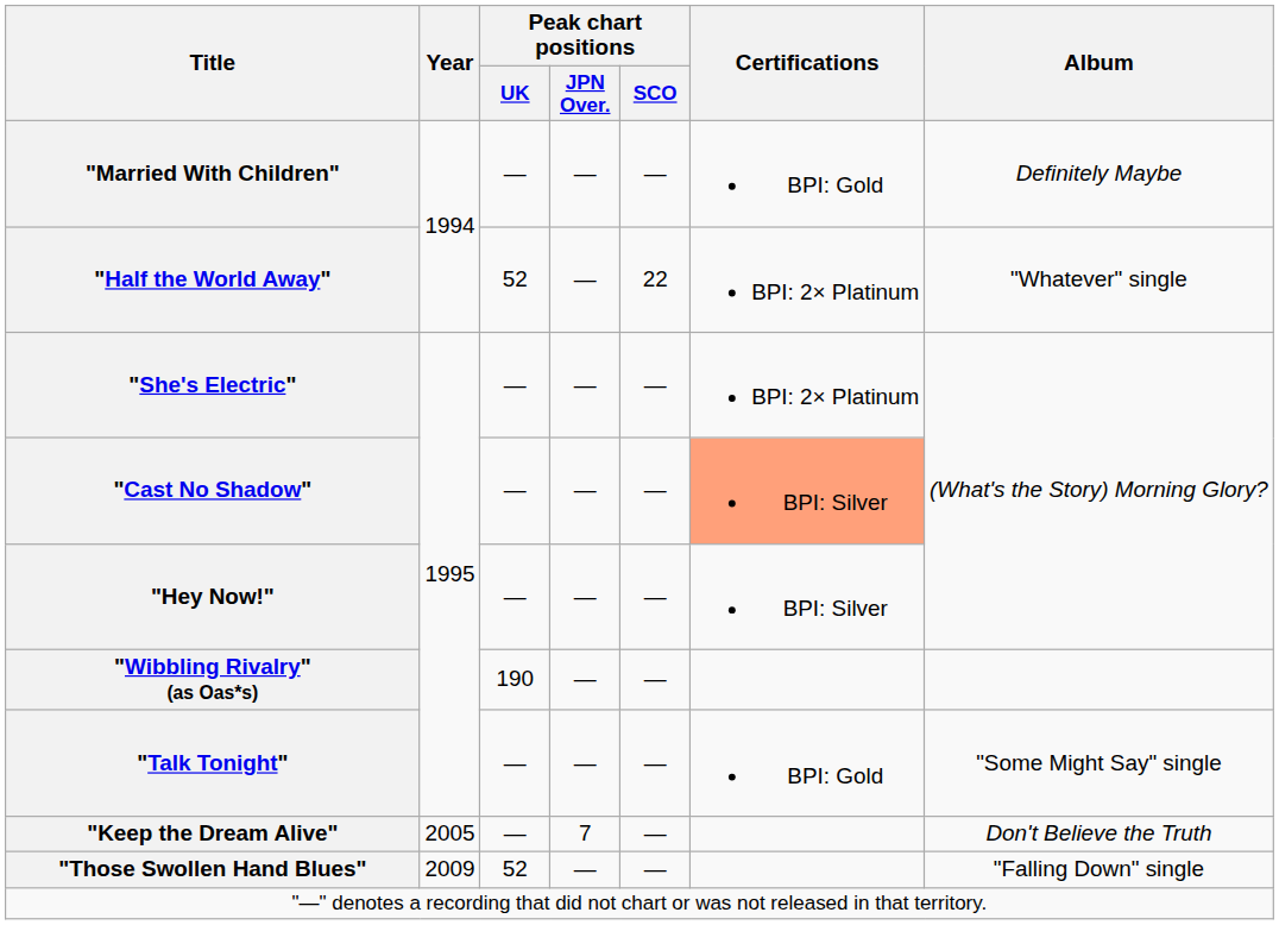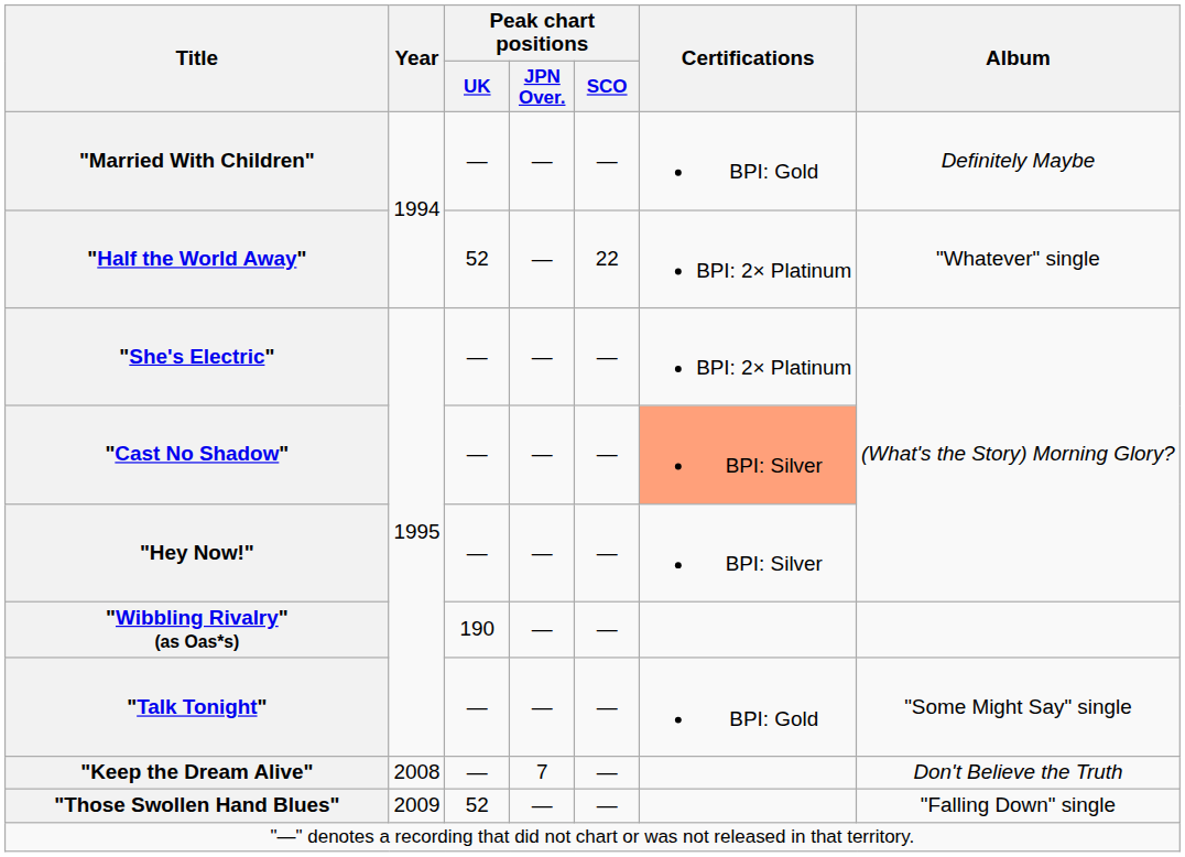 <table class="wikitable plainrowheaders" style="text-align:center;">
 <tr>
 <th scope="col" rowspan="2" style="width:18em;">Title</th>
 <th scope="col" rowspan="2">Year</th>
 <th scope="col" colspan="3">Peak chart positions</th>
 <th scope="col" rowspan="2">Certifications</th>
 <th scope="col" rowspan="2">Album</th>
 </tr>
 <tr>
 <th scope="col" style="width:3em;font-size:90%;"><a href='#'>UK</a><br></th>
 <th scope="col" style="width:3em;font-size:90%;"><a href='#'>JPN<br>Over.</a><br></th>
 <th scope="col" style="width:3em;font-size:90%;"><a href='#'>SCO</a><br></th>
 </tr>
 <tr>
 <th scope="row">"Married With Children"</th>
 <td rowspan="2">1994</td>
 <td>—</td>
 <td>—</td>
 <td>—</td>
 <td><br><ul><li>BPI: Gold</li></ul></td>
 <td><em>Definitely Maybe</em></td>
 </tr>
 <tr>
 <th scope="row">"<a href='#'>Half the World Away</a>"</th>
 <td>52</td>
 <td>—</td>
 <td>22</td>
 <td><br><ul><li>BPI: 2× Platinum</li></ul></td>
 <td>"Whatever" single</td>
 </tr>
 <tr>
 <th scope="row">"<a href='#'>She's Electric</a>"</th>
 <td rowspan="5">1995</td>
 <td>—</td>
 <td>—</td>
 <td>—</td>
 <td><br><ul><li>BPI: 2× Platinum</li></ul></td>
 <td rowspan="3"><em>(What's the Story) Morning Glory?</em></td>
 </tr>
 <tr>
 <th scope="row">"<a href='#'>Cast No Shadow</a>"</th>
 <td>—</td>
 <td>—</td>
 <td>—</td>
 <td style="background: lightsalmon;"><br><ul><li>BPI: Silver</li></ul></td>
 </tr>
 <tr>
 <th scope="row">"Hey Now!"</th>
 <td>—</td>
 <td>—</td>
 <td>—</td>
 <td><br><ul><li>BPI: Silver</li></ul></td>
 </tr>
 <tr>
 <th scope="row">"<a href='#'>Wibbling Rivalry</a>"<br><small>(as Oas*s)</small></th>
 <td>190</td>
 <td>—</td>
 <td>—</td>
 <td></td>
 <td></td>
 </tr>
 <tr>
 <th scope="row">"<a href='#'>Talk Tonight</a>"</th>
 <td>—</td>
 <td>—</td>
 <td>—</td>
 <td><br><ul><li>BPI: Gold</li></ul></td>
 <td>"Some Might Say" single</td>
 </tr>
 <tr>
 <th scope="row">"Keep the Dream Alive"</th>
-<td>2005</td>
+<td>2008</td>
 <td>—</td>
 <td>7</td>
 <td>—</td>
 <td></td>
 <td><em>Don't Believe the Truth</em></td>
 </tr>
 <tr>
 <th scope="row">"Those Swollen Hand Blues"</th>
 <td>2009</td>
 <td>52</td>
 <td>—</td>
 <td>—</td>
 <td></td>
 <td>"Falling Down" single</td>
 </tr>
 <tr>
 <td colspan="10" style="font-size:90%">"—" denotes a recording that did not chart or was not released in that territory.</td>
 </tr>
 </table>
